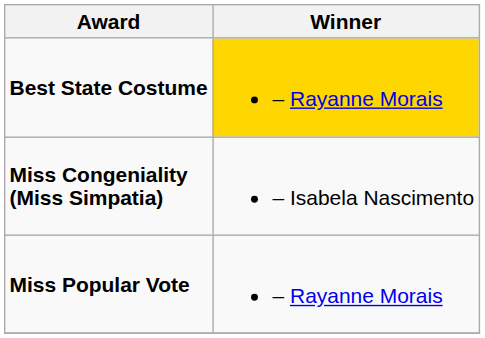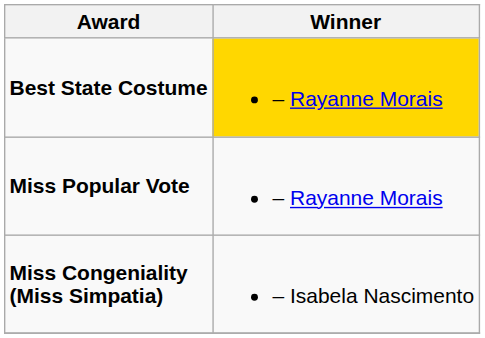 <table class="wikitable sortable" style="font-size:95%;">
 <tr>
 <th>Award</th>
 <th>Winner</th>
 </tr>
 <tr>
 <td><strong>Best State Costume</strong></td>
 <td style="background: gold;"><br><ul><li><strong></strong> – <a href='#'>Rayanne Morais</a></li></ul></td>
 </tr>
 <tr>
+<td><strong>Miss Popular Vote</strong></td>
+<td><br><ul><li><strong></strong> – <a href='#'>Rayanne Morais</a></li></ul></td>
+</tr>
+<tr>
 <td><strong>Miss Congeniality</strong><br><strong>(Miss Simpatia)</strong></td>
 <td><br><ul><li><strong></strong> – Isabela Nascimento</li></ul></td>
 </tr>
 <tr>
-<td><strong>Miss Popular Vote</strong></td>
-<td><br><ul><li><strong></strong> – <a href='#'>Rayanne Morais</a></li></ul></td>
-</tr>
-<tr>
 </tr>
 </table>
